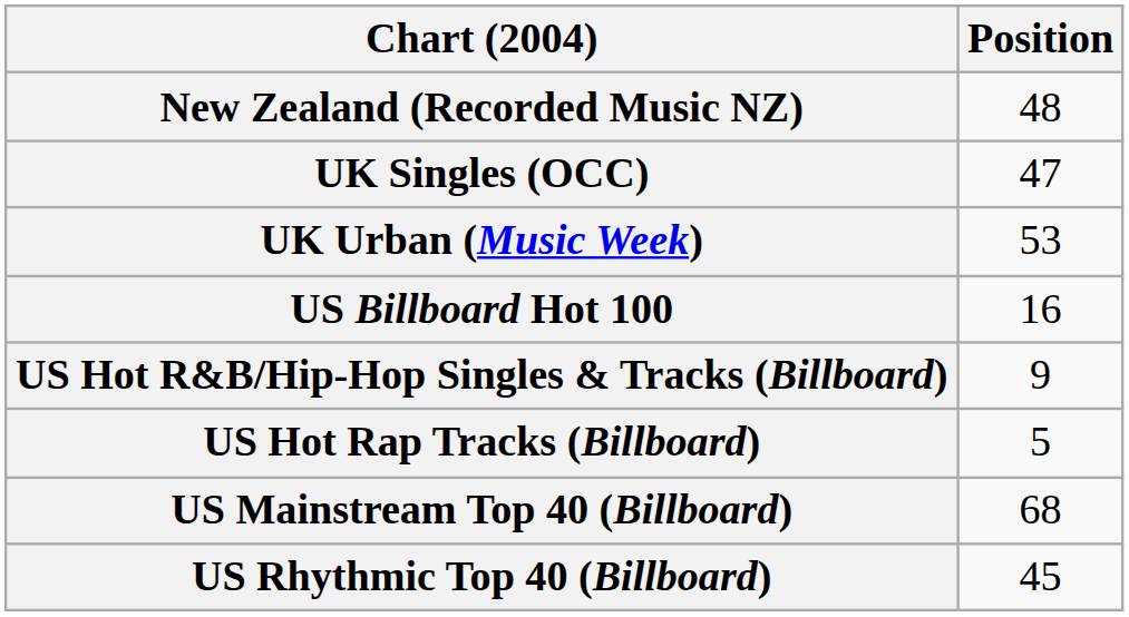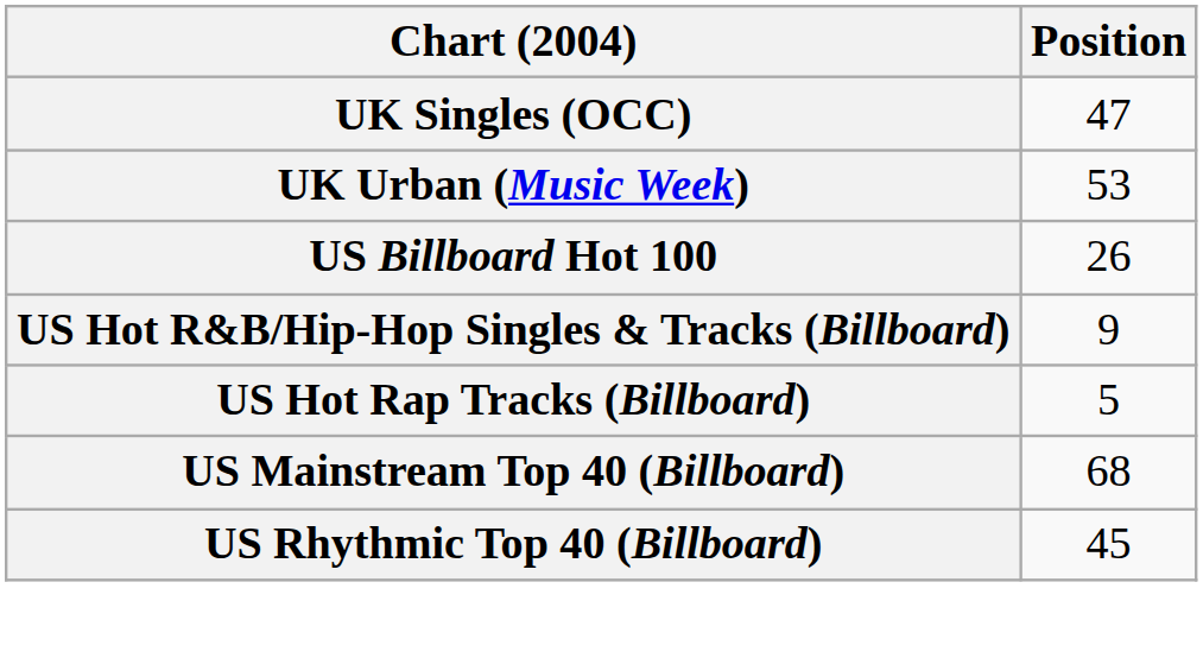 <table class="wikitable sortable plainrowheaders" style="text-align:center">
 <tr>
 <th scope="col">Chart (2004)</th>
 <th scope="col">Position</th>
-</tr>
-<tr>
-<th scope="row">New Zealand (Recorded Music NZ)</th>
-<td>48</td>
 </tr>
 <tr>
 <th scope="row">UK Singles (OCC)</th>
 <td>47</td>
 </tr>
 <tr>
 <th scope="row">UK Urban (<em><a href='#'>Music Week</a></em>)</th>
 <td>53</td>
 </tr>
 <tr>
 <th scope="row">US <em>Billboard</em> Hot 100</th>
-<td>16</td>
+<td>26</td>
 </tr>
 <tr>
 <th scope="row">US Hot R&B/Hip-Hop Singles & Tracks (<em>Billboard</em>)</th>
 <td>9</td>
 </tr>
 <tr>
 <th scope="row">US Hot Rap Tracks (<em>Billboard</em>)</th>
 <td>5</td>
 </tr>
 <tr>
 <th scope="row">US Mainstream Top 40 (<em>Billboard</em>)</th>
 <td>68</td>
 </tr>
 <tr>
 <th scope="row">US Rhythmic Top 40 (<em>Billboard</em>)</th>
 <td>45</td>
 </tr>
 </table>
